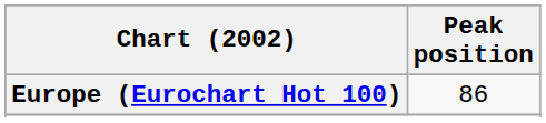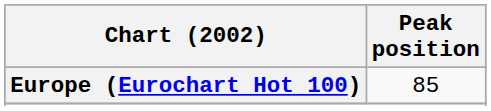 <table class="wikitable sortable plainrowheaders" style="text-align:center">
 <tr>
 <th scope="col">Chart (2002)</th>
 <th scope="col">Peak<br>position</th>
 </tr>
 <tr>
 <th scope="row">Europe (<a href='#'>Eurochart Hot 100</a>)</th>
-<td>86</td>
+<td>85</td>
 </tr>
 <tr>
 </tr>
 <tr>
 </tr>
 <tr>
 </tr>
 <tr>
 </tr>
 </table>
